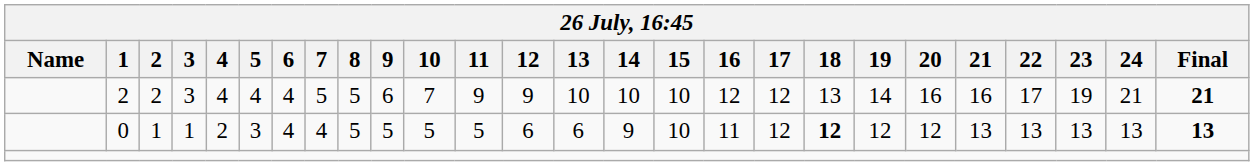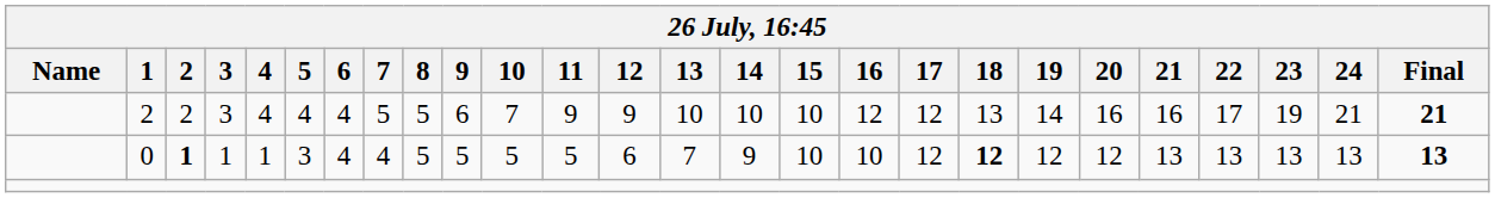 <table class=wikitable style="text-align:center; width: 55%">
 <tr>
 <th colspan=30><em>26 July, 16:45</em></th>
 </tr>
 <tr>
 <th>Name</th>
 <th>1</th>
 <th>2</th>
 <th>3</th>
 <th>4</th>
 <th>5</th>
 <th>6</th>
 <th>7</th>
 <th>8</th>
 <th>9</th>
 <th>10</th>
 <th>11</th>
 <th>12</th>
 <th>13</th>
 <th>14</th>
 <th>15</th>
 <th>16</th>
 <th>17</th>
 <th>18</th>
 <th>19</th>
 <th>20</th>
 <th>21</th>
 <th>22</th>
 <th>23</th>
 <th>24</th>
 <th>Final</th>
 </tr>
 <tr>
 <td align=left><strong></strong></td>
 <td>2</td>
 <td>2</td>
 <td>3</td>
 <td>4</td>
 <td>4</td>
 <td>4</td>
 <td>5</td>
 <td>5</td>
 <td>6</td>
 <td>7</td>
 <td>9</td>
 <td>9</td>
 <td>10</td>
 <td>10</td>
 <td>10</td>
 <td>12</td>
 <td>12</td>
 <td>13</td>
 <td>14</td>
 <td>16</td>
 <td>16</td>
 <td>17</td>
 <td>19</td>
 <td>21</td>
 <td><strong>21</strong></td>
 </tr>
 <tr>
 <td align=left></td>
 <td>0</td>
+<td><strong>1</strong></td>
 <td>1</td>
 <td>1</td>
-<td>2</td>
 <td>3</td>
 <td>4</td>
 <td>4</td>
 <td>5</td>
 <td>5</td>
 <td>5</td>
 <td>5</td>
 <td>6</td>
-<td>6</td>
+<td>7</td>
 <td>9</td>
 <td>10</td>
-<td>11</td>
+<td>10</td>
 <td>12</td>
 <td><strong>12</strong></td>
 <td>12</td>
 <td>12</td>
 <td>13</td>
 <td>13</td>
 <td>13</td>
 <td>13</td>
 <td><strong>13</strong></td>
 </tr>
 <tr>
 <td colspan=30></td>
 </tr>
 </table>
